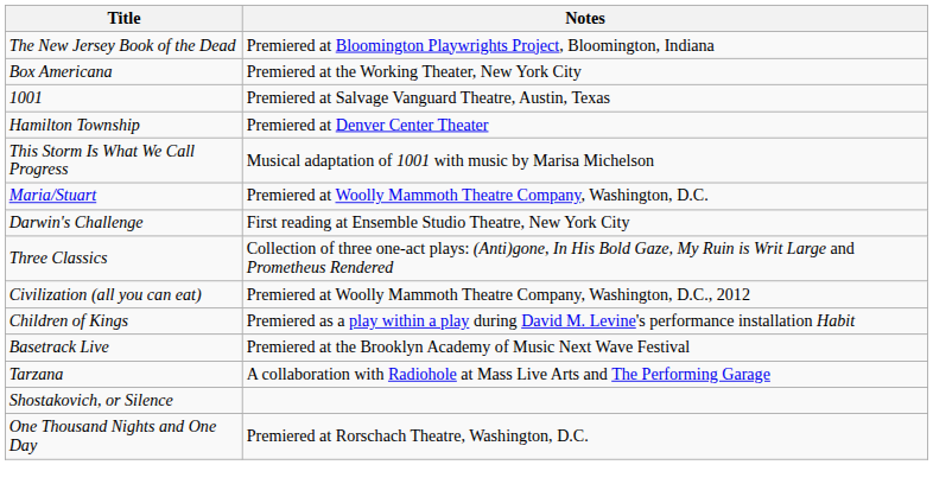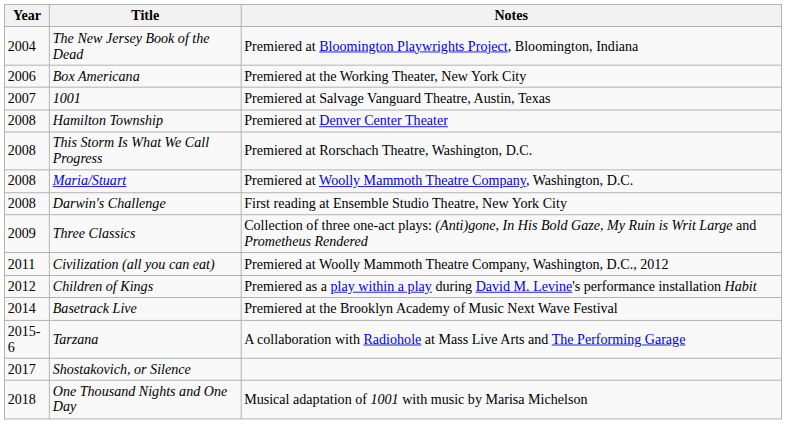 <table class="wikitable" style="margin-right: 0;">
 <tr>
+<th>Year</th>
 <th>Title</th>
 <th>Notes</th>
 </tr>
 <tr>
+<td>2004</td>
 <td><em>The New Jersey Book of the Dead</em></td>
 <td>Premiered at <a href='#'>Bloomington Playwrights Project</a>, Bloomington, Indiana</td>
 </tr>
 <tr>
+<td>2006</td>
 <td><em>Box Americana</em></td>
 <td>Premiered at the Working Theater, New York City</td>
 </tr>
 <tr>
+<td>2007</td>
 <td><em>1001</em></td>
 <td>Premiered at Salvage Vanguard Theatre, Austin, Texas</td>
 </tr>
 <tr>
+<td>2008</td>
 <td><em>Hamilton Township</em></td>
 <td>Premiered at <a href='#'>Denver Center Theater</a></td>
 </tr>
 <tr>
+<td>2008</td>
 <td><em>This Storm Is What We Call Progress</em></td>
-<td>Musical adaptation of <em>1001</em> with music by Marisa Michelson</td>
+<td>Premiered at Rorschach Theatre, Washington, D.C.</td>
 </tr>
 <tr>
+<td>2008</td>
 <td><em><a href='#'>Maria/Stuart</a></em></td>
 <td>Premiered at <a href='#'>Woolly Mammoth Theatre Company</a>, Washington, D.C.</td>
 </tr>
 <tr>
+<td>2008</td>
 <td><em>Darwin's Challenge</em></td>
 <td>First reading at Ensemble Studio Theatre, New York City</td>
 </tr>
 <tr>
+<td>2009</td>
 <td><em>Three Classics</em></td>
 <td>Collection of three one-act plays: <em>(Anti)gone</em>, <em>In His Bold Gaze, My Ruin is Writ Large</em> and <em>Prometheus Rendered</em></td>
 </tr>
 <tr>
+<td>2011</td>
 <td><em>Civilization (all you can eat)</em></td>
 <td>Premiered at Woolly Mammoth Theatre Company, Washington, D.C., 2012</td>
 </tr>
 <tr>
+<td>2012</td>
 <td><em>Children of Kings</em></td>
 <td>Premiered as a <a href='#'>play within a play</a> during <a href='#'>David M. Levine</a>'s performance installation <em>Habit</em></td>
 </tr>
 <tr>
+<td>2014</td>
 <td><em>Basetrack Live</em></td>
 <td>Premiered at the Brooklyn Academy of Music Next Wave Festival</td>
 </tr>
 <tr>
+<td>2015-6</td>
 <td><em>Tarzana</em></td>
 <td>A collaboration with <a href='#'>Radiohole</a> at Mass Live Arts and <a href='#'>The Performing Garage</a></td>
 </tr>
 <tr>
+<td>2017</td>
 <td><em>Shostakovich, or Silence</em></td>
 <td></td>
 </tr>
 <tr>
+<td>2018</td>
 <td><em>One Thousand Nights and One Day</em></td>
-<td>Premiered at Rorschach Theatre, Washington, D.C.</td>
+<td>Musical adaptation of <em>1001</em> with music by Marisa Michelson</td>
 </tr>
 </table>
